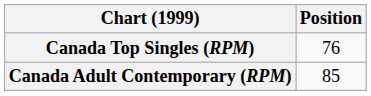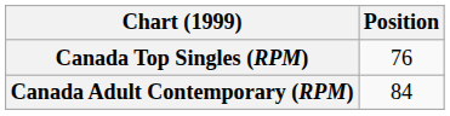 <table class="wikitable plainrowheaders" style="text-align:center">
 <tr>
 <th scope="col">Chart (1999)</th>
 <th scope="col">Position</th>
 </tr>
 <tr>
 <th scope="row">Canada Top Singles (<em>RPM</em>)</th>
 <td>76</td>
 </tr>
 <tr>
 <th scope="row">Canada Adult Contemporary (<em>RPM</em>)</th>
-<td>85</td>
+<td>84</td>
 </tr>
 </table>
